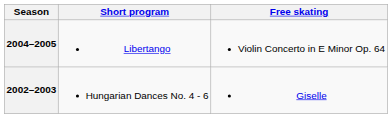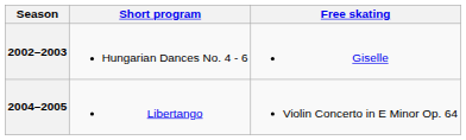 <table class=wikitable style=text-align:center>
 <tr>
 <th>Season</th>
 <th><a href='#'>Short program</a></th>
 <th><a href='#'>Free skating</a></th>
 </tr>
 <tr>
+<th>2002–2003 <br> </th>
+<td><br><ul><li>Hungarian Dances No. 4 - 6 <br></li></ul></td>
+<td><br><ul><li><a href='#'>Giselle</a> <br></li></ul></td>
+</tr>
+<tr>
 <th>2004–2005 <br> </th>
 <td><br><ul><li><a href='#'>Libertango</a> <br></li></ul></td>
 <td><br><ul><li>Violin Concerto in E Minor Op. 64 <br></li></ul></td>
 </tr>
-<tr>
-<th>2002–2003 <br> </th>
-<td><br><ul><li>Hungarian Dances No. 4 - 6 <br></li></ul></td>
-<td><br><ul><li><a href='#'>Giselle</a> <br></li></ul></td>
-</tr>
 </table>
